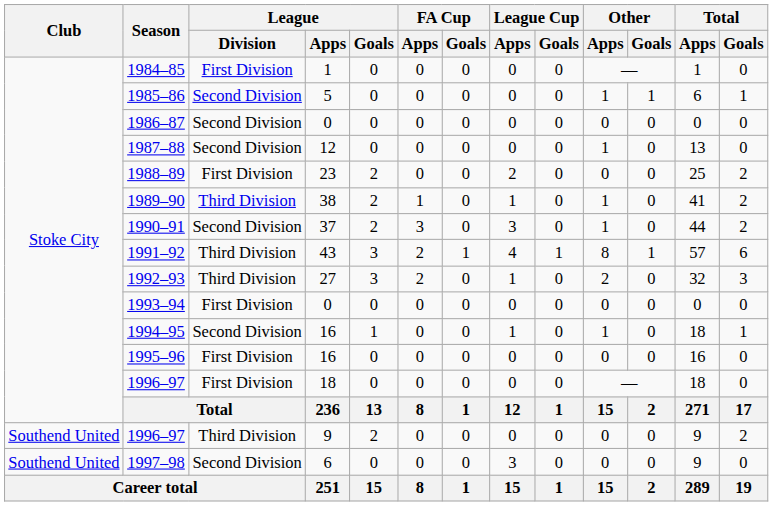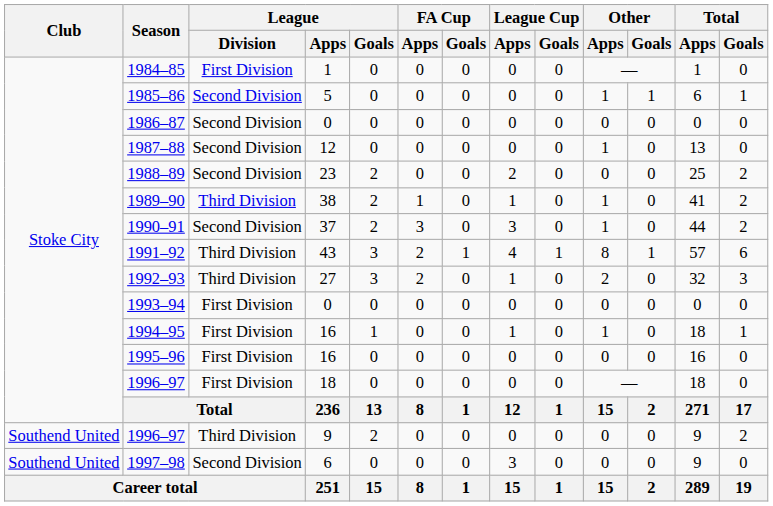 <table class="wikitable" style="text-align: center;">
 <tr>
 <th rowspan="2">Club</th>
 <th rowspan="2">Season</th>
 <th colspan="3">League</th>
 <th colspan="2">FA Cup</th>
 <th colspan="2">League Cup</th>
 <th colspan="2">Other</th>
 <th colspan="2">Total</th>
 </tr>
 <tr>
 <th>Division</th>
 <th>Apps</th>
 <th>Goals</th>
 <th>Apps</th>
 <th>Goals</th>
 <th>Apps</th>
 <th>Goals</th>
 <th>Apps</th>
 <th>Goals</th>
 <th>Apps</th>
 <th>Goals</th>
 </tr>
 <tr>
 <td rowspan="14"><a href='#'>Stoke City</a></td>
 <td><a href='#'>1984–85</a></td>
 <td><a href='#'>First Division</a></td>
 <td>1</td>
 <td>0</td>
 <td>0</td>
 <td>0</td>
 <td>0</td>
 <td>0</td>
 <td colspan=2>—</td>
 <td>1</td>
 <td>0</td>
 </tr>
 <tr>
 <td><a href='#'>1985–86</a></td>
 <td><a href='#'>Second Division</a></td>
 <td>5</td>
 <td>0</td>
 <td>0</td>
 <td>0</td>
 <td>0</td>
 <td>0</td>
 <td>1</td>
 <td>1</td>
 <td>6</td>
 <td>1</td>
 </tr>
 <tr>
 <td><a href='#'>1986–87</a></td>
 <td>Second Division</td>
 <td>0</td>
 <td>0</td>
 <td>0</td>
 <td>0</td>
 <td>0</td>
 <td>0</td>
 <td>0</td>
 <td>0</td>
 <td>0</td>
 <td>0</td>
 </tr>
 <tr>
 <td><a href='#'>1987–88</a></td>
 <td>Second Division</td>
 <td>12</td>
 <td>0</td>
 <td>0</td>
 <td>0</td>
 <td>0</td>
 <td>0</td>
 <td>1</td>
 <td>0</td>
 <td>13</td>
 <td>0</td>
 </tr>
 <tr>
 <td><a href='#'>1988–89</a></td>
-<td>First Division</td>
+<td>Second Division</td>
 <td>23</td>
 <td>2</td>
 <td>0</td>
 <td>0</td>
 <td>2</td>
 <td>0</td>
 <td>0</td>
 <td>0</td>
 <td>25</td>
 <td>2</td>
 </tr>
 <tr>
 <td><a href='#'>1989–90</a></td>
 <td><a href='#'>Third Division</a></td>
 <td>38</td>
 <td>2</td>
 <td>1</td>
 <td>0</td>
 <td>1</td>
 <td>0</td>
 <td>1</td>
 <td>0</td>
 <td>41</td>
 <td>2</td>
 </tr>
 <tr>
 <td><a href='#'>1990–91</a></td>
 <td>Second Division</td>
 <td>37</td>
 <td>2</td>
 <td>3</td>
 <td>0</td>
 <td>3</td>
 <td>0</td>
 <td>1</td>
 <td>0</td>
 <td>44</td>
 <td>2</td>
 </tr>
 <tr>
 <td><a href='#'>1991–92</a></td>
 <td>Third Division</td>
 <td>43</td>
 <td>3</td>
 <td>2</td>
 <td>1</td>
 <td>4</td>
 <td>1</td>
 <td>8</td>
 <td>1</td>
 <td>57</td>
 <td>6</td>
 </tr>
 <tr>
 <td><a href='#'>1992–93</a></td>
 <td>Third Division</td>
 <td>27</td>
 <td>3</td>
 <td>2</td>
 <td>0</td>
 <td>1</td>
 <td>0</td>
 <td>2</td>
 <td>0</td>
 <td>32</td>
 <td>3</td>
 </tr>
 <tr>
 <td><a href='#'>1993–94</a></td>
 <td>First Division</td>
 <td>0</td>
 <td>0</td>
 <td>0</td>
 <td>0</td>
 <td>0</td>
 <td>0</td>
 <td>0</td>
 <td>0</td>
 <td>0</td>
 <td>0</td>
 </tr>
 <tr>
 <td><a href='#'>1994–95</a></td>
-<td>Second Division</td>
+<td>First Division</td>
 <td>16</td>
 <td>1</td>
 <td>0</td>
 <td>0</td>
 <td>1</td>
 <td>0</td>
 <td>1</td>
 <td>0</td>
 <td>18</td>
 <td>1</td>
 </tr>
 <tr>
 <td><a href='#'>1995–96</a></td>
 <td>First Division</td>
 <td>16</td>
 <td>0</td>
 <td>0</td>
 <td>0</td>
 <td>0</td>
 <td>0</td>
 <td>0</td>
 <td>0</td>
 <td>16</td>
 <td>0</td>
 </tr>
 <tr>
 <td><a href='#'>1996–97</a></td>
 <td>First Division</td>
 <td>18</td>
 <td>0</td>
 <td>0</td>
 <td>0</td>
 <td>0</td>
 <td>0</td>
 <td colspan=2>—</td>
 <td>18</td>
 <td>0</td>
 </tr>
 <tr>
 <th colspan="2">Total</th>
 <th>236</th>
 <th>13</th>
 <th>8</th>
 <th>1</th>
 <th>12</th>
 <th>1</th>
 <th>15</th>
 <th>2</th>
 <th>271</th>
 <th>17</th>
 </tr>
 <tr>
 <td><a href='#'>Southend United</a></td>
 <td><a href='#'>1996–97</a></td>
 <td>Third Division</td>
 <td>9</td>
 <td>2</td>
 <td>0</td>
 <td>0</td>
 <td>0</td>
 <td>0</td>
 <td>0</td>
 <td>0</td>
 <td>9</td>
 <td>2</td>
 </tr>
 <tr>
 <td><a href='#'>Southend United</a></td>
 <td><a href='#'>1997–98</a></td>
 <td>Second Division</td>
 <td>6</td>
 <td>0</td>
 <td>0</td>
 <td>0</td>
 <td>3</td>
 <td>0</td>
 <td>0</td>
 <td>0</td>
 <td>9</td>
 <td>0</td>
 </tr>
 <tr>
 <th colspan="3">Career total</th>
 <th>251</th>
 <th>15</th>
 <th>8</th>
 <th>1</th>
 <th>15</th>
 <th>1</th>
 <th>15</th>
 <th>2</th>
 <th>289</th>
 <th>19</th>
 </tr>
 </table>
